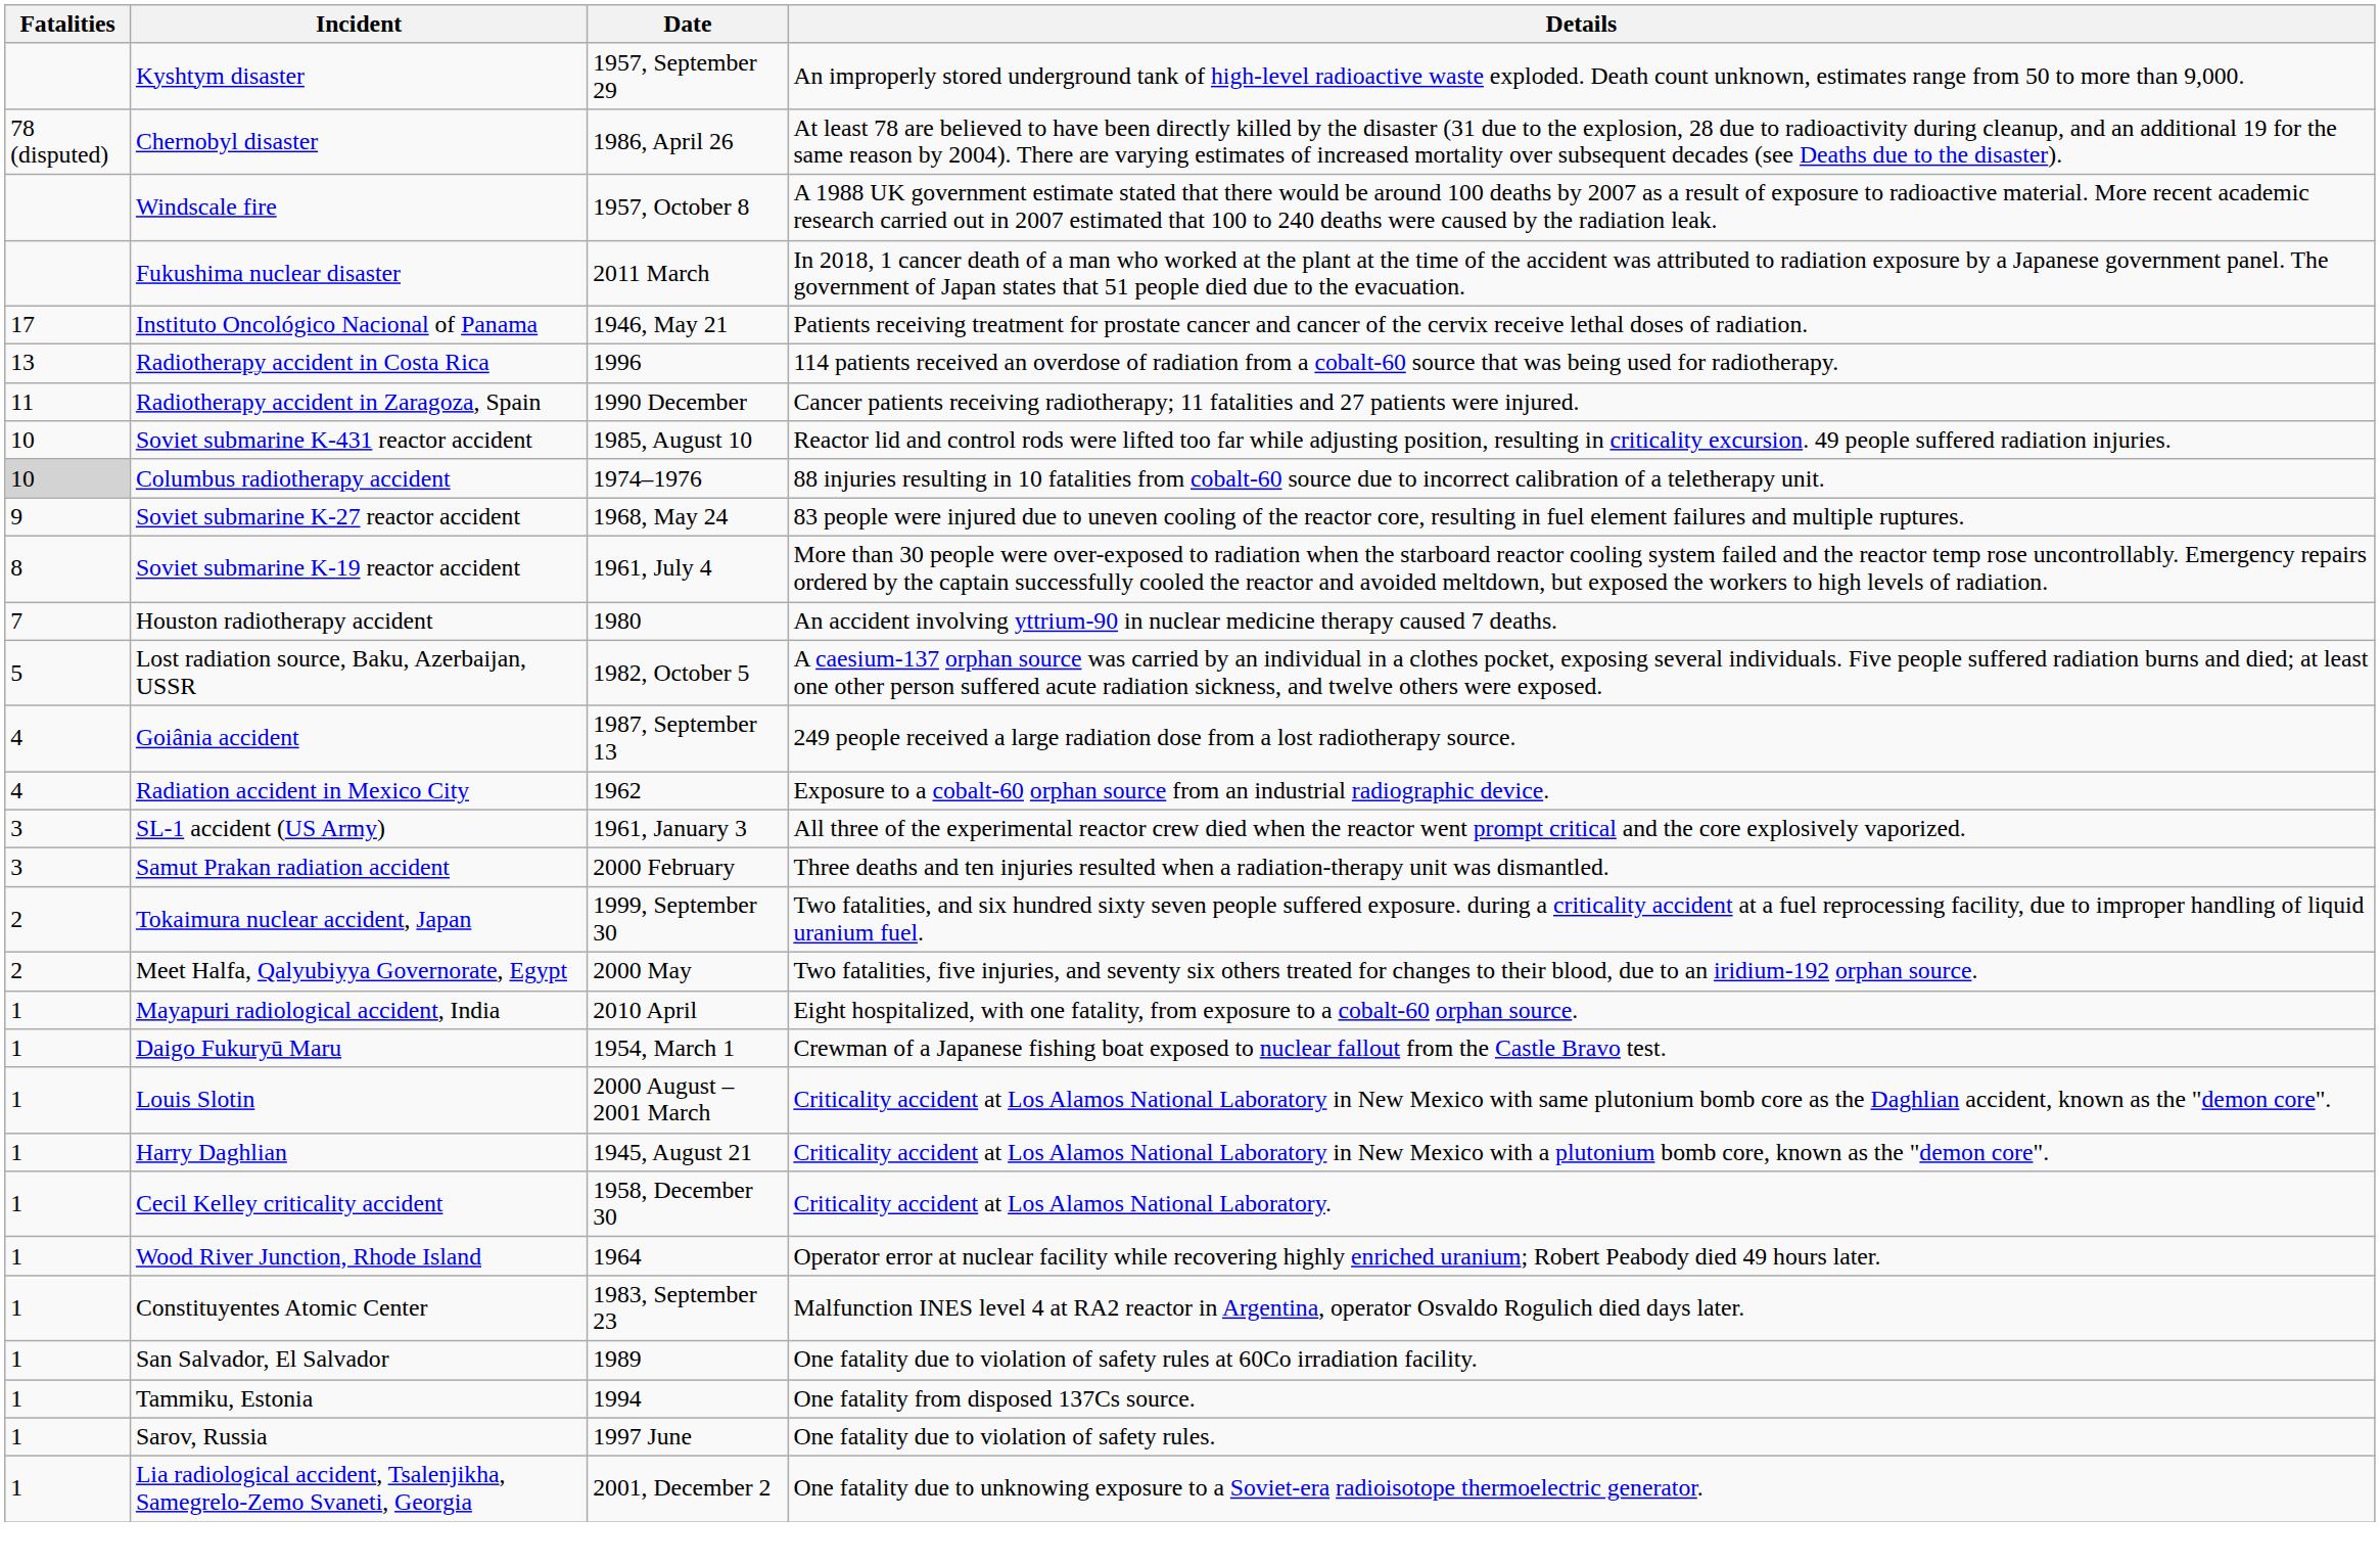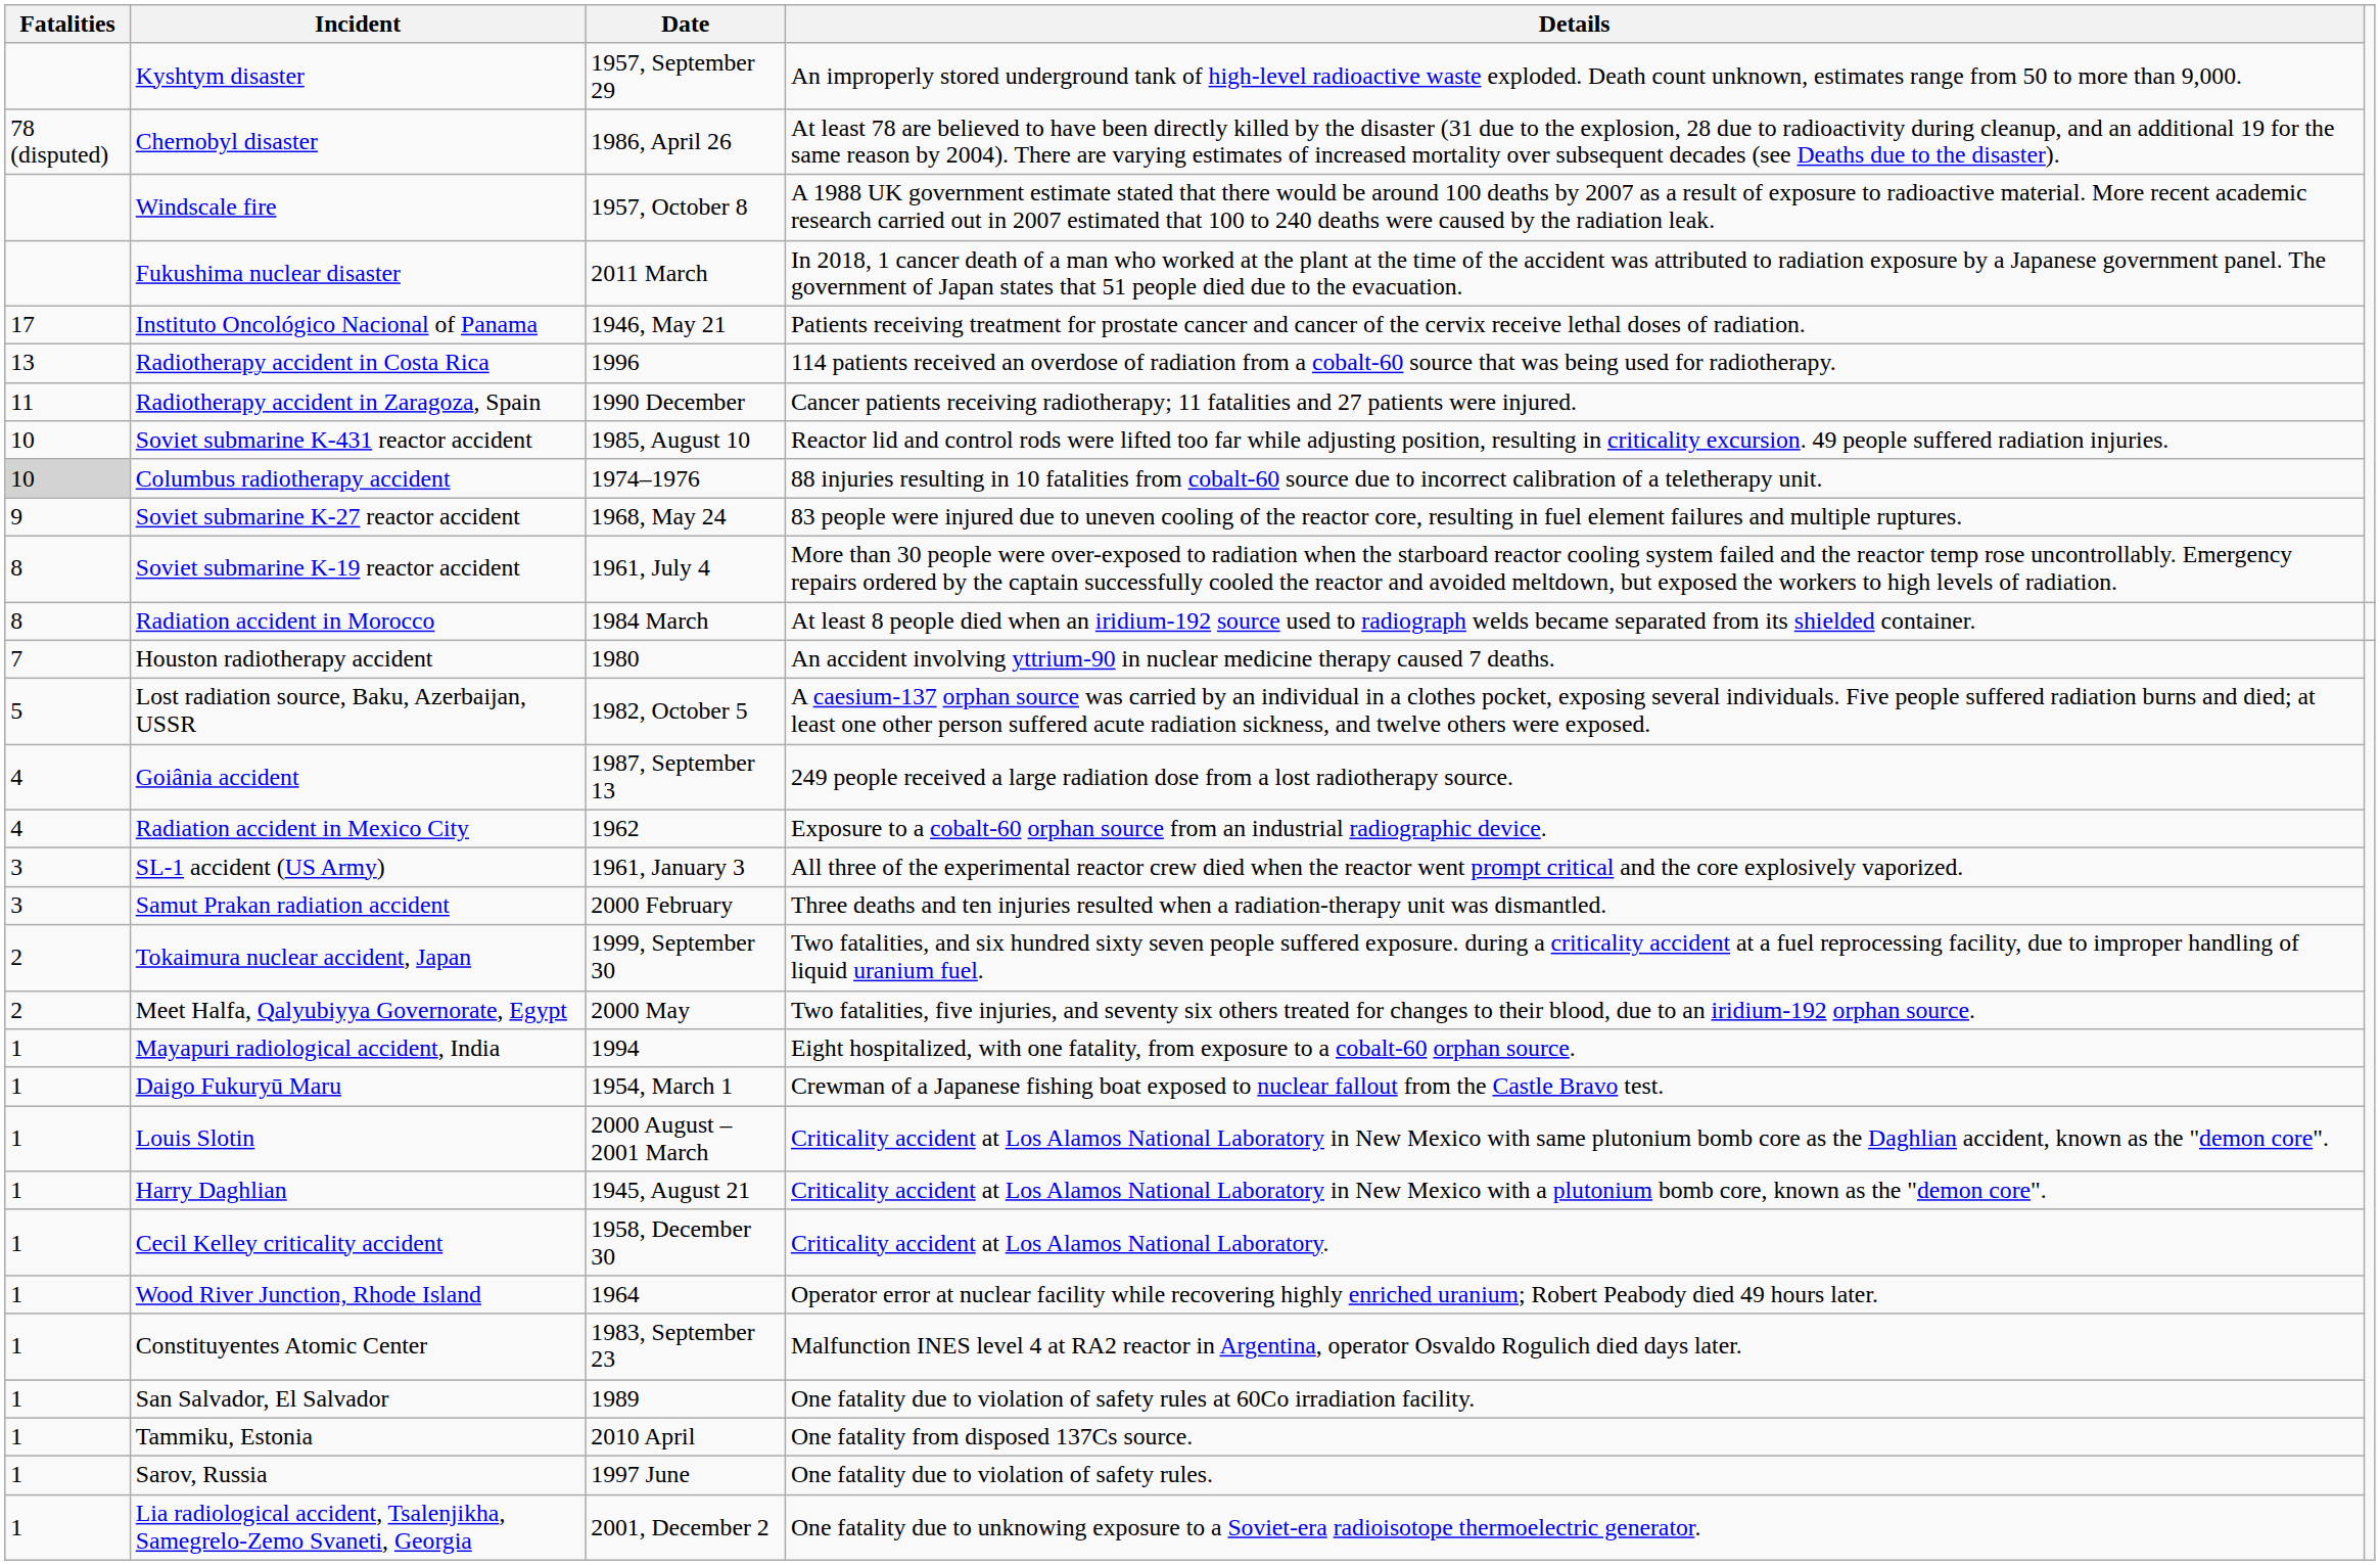 <table class="wikitable sortable">
 <tr>
 <th data-sort-type=number>Fatalities</th>
 <th>Incident</th>
 <th>Date</th>
 <th>Details</th>
 </tr>
 <tr>
 <td></td>
 <td><a href='#'>Kyshtym disaster</a></td>
 <td data-sort-value="1957-09-29">1957, September 29</td>
 <td>An improperly stored underground tank of <a href='#'>high-level radioactive waste</a> exploded. Death count unknown, estimates range from 50 to more than 9,000.</td>
 </tr>
 <tr>
 <td>78 (disputed)</td>
 <td><a href='#'>Chernobyl disaster</a></td>
 <td>1986, April 26</td>
 <td>At least 78 are believed to have been directly killed by the disaster (31 due to the explosion, 28 due to radioactivity during cleanup, and an additional 19 for the same reason by 2004). There are varying estimates of increased mortality over subsequent decades (see <a href='#'>Deaths due to the disaster</a>).</td>
 </tr>
 <tr>
 <td></td>
 <td><a href='#'>Windscale fire</a></td>
 <td data-sort-value="1957-10-08">1957, October 8</td>
 <td>A 1988 UK government estimate stated that there would be around 100 deaths by 2007 as a result of exposure to radioactive material. More recent academic research carried out in 2007 estimated that 100 to 240 deaths were caused by the radiation leak.</td>
 </tr>
 <tr>
 <td></td>
 <td><a href='#'>Fukushima nuclear disaster</a></td>
 <td>2011 March</td>
 <td>In 2018, 1 cancer death of a man who worked at the plant at the time of the accident was attributed to radiation exposure by a Japanese government panel. The government of Japan states that 51 people died due to the evacuation.</td>
 </tr>
 <tr>
 <td>17</td>
 <td><a href='#'>Instituto Oncológico Nacional</a> of <a href='#'>Panama</a></td>
 <td>1946, May 21</td>
 <td>Patients receiving treatment for prostate cancer and cancer of the cervix receive lethal doses of radiation.</td>
 </tr>
 <tr>
 <td>13</td>
 <td><a href='#'>Radiotherapy accident in Costa Rica</a></td>
 <td>1996</td>
 <td>114 patients received an overdose of radiation from a <a href='#'>cobalt-60</a> source that was being used for radiotherapy.</td>
 </tr>
 <tr>
 <td>11</td>
 <td><a href='#'>Radiotherapy accident in Zaragoza</a>, Spain</td>
 <td>1990 December</td>
 <td>Cancer patients receiving radiotherapy; 11 fatalities and 27 patients were injured.</td>
 </tr>
 <tr>
 <td>10</td>
 <td><a href='#'>Soviet submarine K-431</a> reactor accident</td>
 <td>1985, August 10</td>
 <td>Reactor lid and control rods were lifted too far while adjusting position, resulting in <a href='#'>criticality excursion</a>. 49 people suffered radiation injuries.</td>
 </tr>
 <tr>
 <td style="background: lightgrey;">10</td>
 <td><a href='#'>Columbus radiotherapy accident</a></td>
 <td>1974–1976</td>
 <td>88 injuries resulting in 10 fatalities from <a href='#'>cobalt-60</a> source due to incorrect calibration of a teletherapy unit.</td>
 </tr>
 <tr>
 <td>9</td>
 <td><a href='#'>Soviet submarine K-27</a> reactor accident</td>
 <td>1968, May 24</td>
 <td>83 people were injured due to uneven cooling of the reactor core, resulting in fuel element failures and multiple ruptures.</td>
 </tr>
 <tr>
 <td>8</td>
 <td><a href='#'>Soviet submarine K-19</a> reactor accident</td>
 <td data-sort-value="1961-07-04">1961, July 4</td>
 <td>More than 30 people were over-exposed to radiation when the starboard reactor cooling system failed and the reactor temp rose uncontrollably. Emergency repairs ordered by the captain successfully cooled the reactor and avoided meltdown, but exposed the workers to high levels of radiation.</td>
 </tr>
 <tr>
+<td>8</td>
+<td><a href='#'>Radiation accident in Morocco</a></td>
+<td>1984 March</td>
+<td>At least 8 people died when an <a href='#'>iridium-192</a> <a href='#'>source</a> used to <a href='#'>radiograph</a> welds became separated from its <a href='#'>shielded</a> container.</td>
+<td></td>
+</tr>
+<tr>
 <td>7</td>
 <td>Houston radiotherapy accident</td>
 <td>1980</td>
 <td>An accident involving <a href='#'>yttrium-90</a> in nuclear medicine therapy caused 7 deaths.</td>
 </tr>
 <tr>
 <td>5</td>
 <td>Lost radiation source, Baku, Azerbaijan, USSR</td>
 <td>1982, October 5</td>
 <td>A <a href='#'>caesium-137</a> <a href='#'>orphan source</a> was carried by an individual in a clothes pocket, exposing several individuals. Five people suffered radiation burns and died; at least one other person suffered acute radiation sickness, and twelve others were exposed.</td>
 </tr>
 <tr>
 <td>4</td>
 <td><a href='#'>Goiânia accident</a></td>
 <td>1987, September 13</td>
 <td>249 people received a large radiation dose from a lost radiotherapy source.</td>
 </tr>
 <tr>
 <td>4</td>
 <td><a href='#'>Radiation accident in Mexico City</a></td>
 <td>1962</td>
 <td>Exposure to a <a href='#'>cobalt-60</a> <a href='#'>orphan source</a> from an industrial <a href='#'>radiographic device</a>.</td>
 </tr>
 <tr>
 <td>3</td>
 <td><a href='#'>SL-1</a> accident (<a href='#'>US Army</a>)</td>
 <td data-sort-value="1961-01-03">1961, January 3</td>
 <td>All three of the experimental reactor crew died when the reactor went <a href='#'>prompt critical</a> and the core explosively vaporized.</td>
 </tr>
 <tr>
 <td>3</td>
 <td><a href='#'>Samut Prakan radiation accident</a></td>
 <td data-sort-value="2000-02-00">2000 February</td>
 <td>Three deaths and ten injuries resulted when a radiation-therapy unit was dismantled.</td>
 </tr>
 <tr>
 <td>2</td>
 <td><a href='#'>Tokaimura nuclear accident</a>, <a href='#'>Japan</a></td>
 <td>1999, September 30</td>
 <td>Two fatalities, and six hundred sixty seven people suffered exposure. during a <a href='#'>criticality accident</a> at a fuel reprocessing facility, due to improper handling of liquid <a href='#'>uranium fuel</a>.</td>
 </tr>
 <tr>
 <td>2</td>
 <td>Meet Halfa, <a href='#'>Qalyubiyya Governorate</a>, <a href='#'>Egypt</a></td>
 <td data-sort-value="2000-05-00">2000 May</td>
 <td>Two fatalities, five injuries, and seventy six others treated for changes to their blood, due to an <a href='#'>iridium-192</a> <a href='#'>orphan source</a>.</td>
 </tr>
 <tr>
 <td>1</td>
 <td><a href='#'>Mayapuri radiological accident</a>, India</td>
-<td>2010 April</td>
+<td>1994</td>
 <td>Eight hospitalized, with one fatality, from exposure to a <a href='#'>cobalt-60</a> <a href='#'>orphan source</a>.</td>
 </tr>
 <tr>
 <td>1</td>
 <td><a href='#'>Daigo Fukuryū Maru</a></td>
 <td>1954, March 1</td>
 <td>Crewman of a Japanese fishing boat exposed to <a href='#'>nuclear fallout</a> from the <a href='#'>Castle Bravo</a> test.</td>
 </tr>
 <tr>
 <td>1</td>
 <td><a href='#'>Louis Slotin</a></td>
 <td data-sort-value="2000-08-00">2000 August – 2001 March</td>
 <td><a href='#'>Criticality accident</a> at <a href='#'>Los Alamos National Laboratory</a> in New Mexico with same plutonium bomb core as the <a href='#'>Daghlian</a> accident, known as the "<a href='#'>demon core</a>".</td>
 </tr>
 <tr>
 <td>1</td>
 <td><a href='#'>Harry Daghlian</a></td>
 <td>1945, August 21</td>
 <td><a href='#'>Criticality accident</a> at <a href='#'>Los Alamos National Laboratory</a> in New Mexico with a <a href='#'>plutonium</a> bomb core, known as the "<a href='#'>demon core</a>".</td>
 </tr>
 <tr>
 <td>1</td>
 <td><a href='#'>Cecil Kelley criticality accident</a></td>
 <td>1958, December 30</td>
 <td><a href='#'>Criticality accident</a> at <a href='#'>Los Alamos National Laboratory</a>.</td>
 </tr>
 <tr>
 <td>1</td>
 <td><a href='#'>Wood River Junction, Rhode Island</a></td>
 <td>1964</td>
 <td>Operator error at nuclear facility while recovering highly <a href='#'>enriched uranium</a>; Robert Peabody died 49 hours later.</td>
 </tr>
 <tr>
 <td>1</td>
 <td>Constituyentes Atomic Center</td>
 <td>1983, September 23</td>
 <td>Malfunction INES level 4 at RA2 reactor in <a href='#'>Argentina</a>, operator Osvaldo Rogulich died days later.</td>
 </tr>
 <tr>
 <td>1</td>
 <td>San Salvador, El Salvador</td>
 <td>1989</td>
 <td>One fatality due to violation of safety rules at 60Co irradiation facility.</td>
 </tr>
 <tr>
 <td>1</td>
 <td>Tammiku, Estonia</td>
-<td>1994</td>
+<td>2010 April</td>
 <td>One fatality from disposed 137Cs source.</td>
 </tr>
 <tr>
 <td>1</td>
 <td>Sarov, Russia</td>
 <td>1997 June</td>
 <td>One fatality due to violation of safety rules.</td>
 </tr>
 <tr>
 <td>1</td>
 <td><a href='#'>Lia radiological accident</a>, <a href='#'>Tsalenjikha</a>, <a href='#'>Samegrelo-Zemo Svaneti</a>, <a href='#'>Georgia</a></td>
 <td>2001, December 2</td>
 <td>One fatality due to unknowing exposure to a <a href='#'>Soviet-era</a> <a href='#'>radioisotope thermoelectric generator</a>.</td>
 </tr>
 </table>
